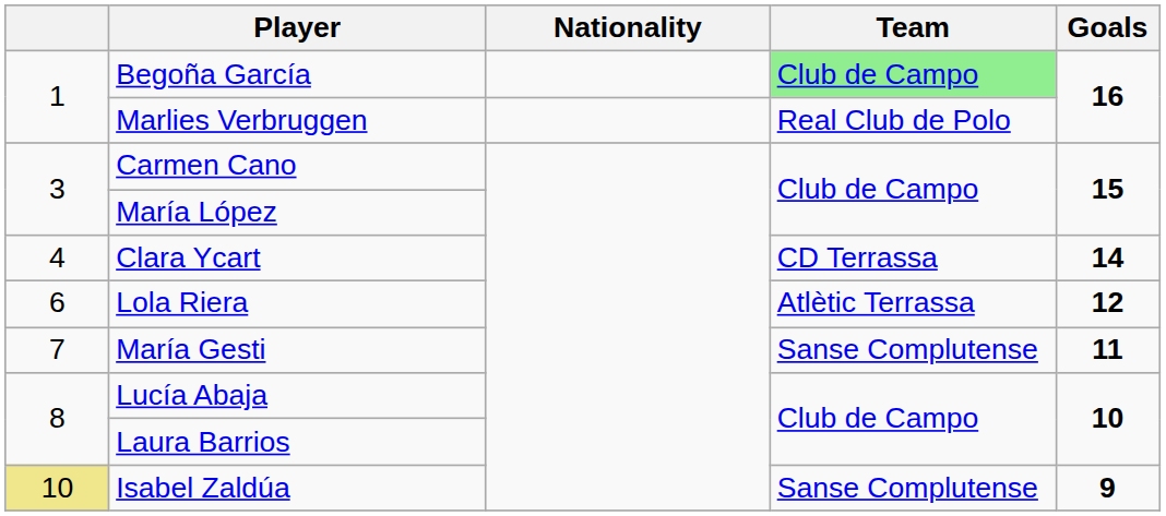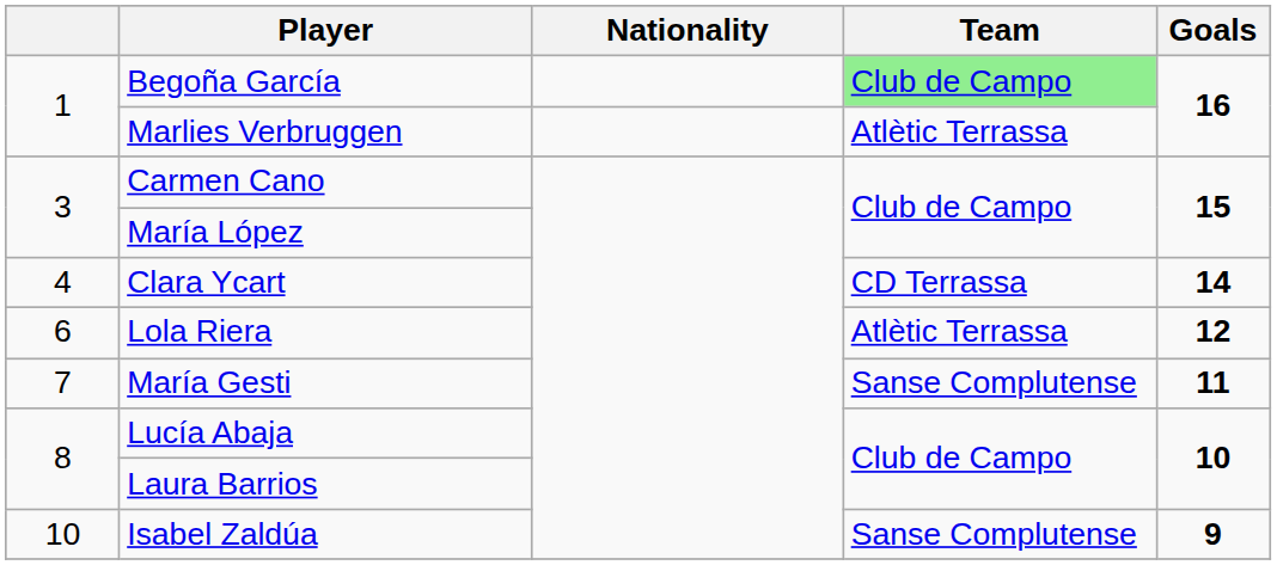 <table class="wikitable">
 <tr>
 <th style="width: 50px;"></th>
 <th style="width: 200px;">Player</th>
 <th style="width: 150px;">Nationality</th>
 <th style="width: 150px;">Team</th>
 <th style="width: 50px;">Goals</th>
 </tr>
 <tr>
 <td style="text-align: center" rowspan=2>1</td>
 <td><a href='#'>Begoña García</a></td>
 <td></td>
 <td style="background: lightgreen;"><a href='#'>Club de Campo</a></td>
 <td style="text-align: center" rowspan=2><strong>16</strong></td>
 </tr>
 <tr>
 <td><a href='#'>Marlies Verbruggen</a></td>
 <td></td>
-<td><a href='#'>Real Club de Polo</a></td>
+<td><a href='#'>Atlètic Terrassa</a></td>
 </tr>
 <tr>
 <td style="text-align: center" rowspan=2>3</td>
 <td><a href='#'>Carmen Cano</a></td>
 <td rowspan=8></td>
 <td rowspan=2><a href='#'>Club de Campo</a></td>
 <td style="text-align: center" rowspan=2><strong>15</strong></td>
 </tr>
 <tr>
 <td><a href='#'>María López</a></td>
 </tr>
 <tr>
 <td style="text-align: center">4</td>
 <td><a href='#'>Clara Ycart</a></td>
 <td><a href='#'>CD Terrassa</a></td>
 <td style="text-align: center"><strong>14</strong></td>
 </tr>
 <tr>
 <td style="text-align: center">6</td>
 <td><a href='#'>Lola Riera</a></td>
 <td><a href='#'>Atlètic Terrassa</a></td>
 <td style="text-align: center"><strong>12</strong></td>
 </tr>
 <tr>
 <td style="text-align: center">7</td>
 <td><a href='#'>María Gesti</a></td>
 <td><a href='#'>Sanse Complutense</a></td>
 <td style="text-align: center"><strong>11</strong></td>
 </tr>
 <tr>
 <td style="text-align: center" rowspan=2>8</td>
 <td><a href='#'>Lucía Abaja</a></td>
 <td rowspan=2><a href='#'>Club de Campo</a></td>
 <td style="text-align: center" rowspan=2><strong>10</strong></td>
 </tr>
 <tr>
 <td><a href='#'>Laura Barrios</a></td>
 </tr>
 <tr>
-<td style="background: khaki; text-align: center">10</td>
+<td style="text-align: center">10</td>
 <td><a href='#'>Isabel Zaldúa</a></td>
 <td><a href='#'>Sanse Complutense</a></td>
 <td style="text-align: center" rowspan=2><strong>9</strong></td>
 </tr>
 </table>
